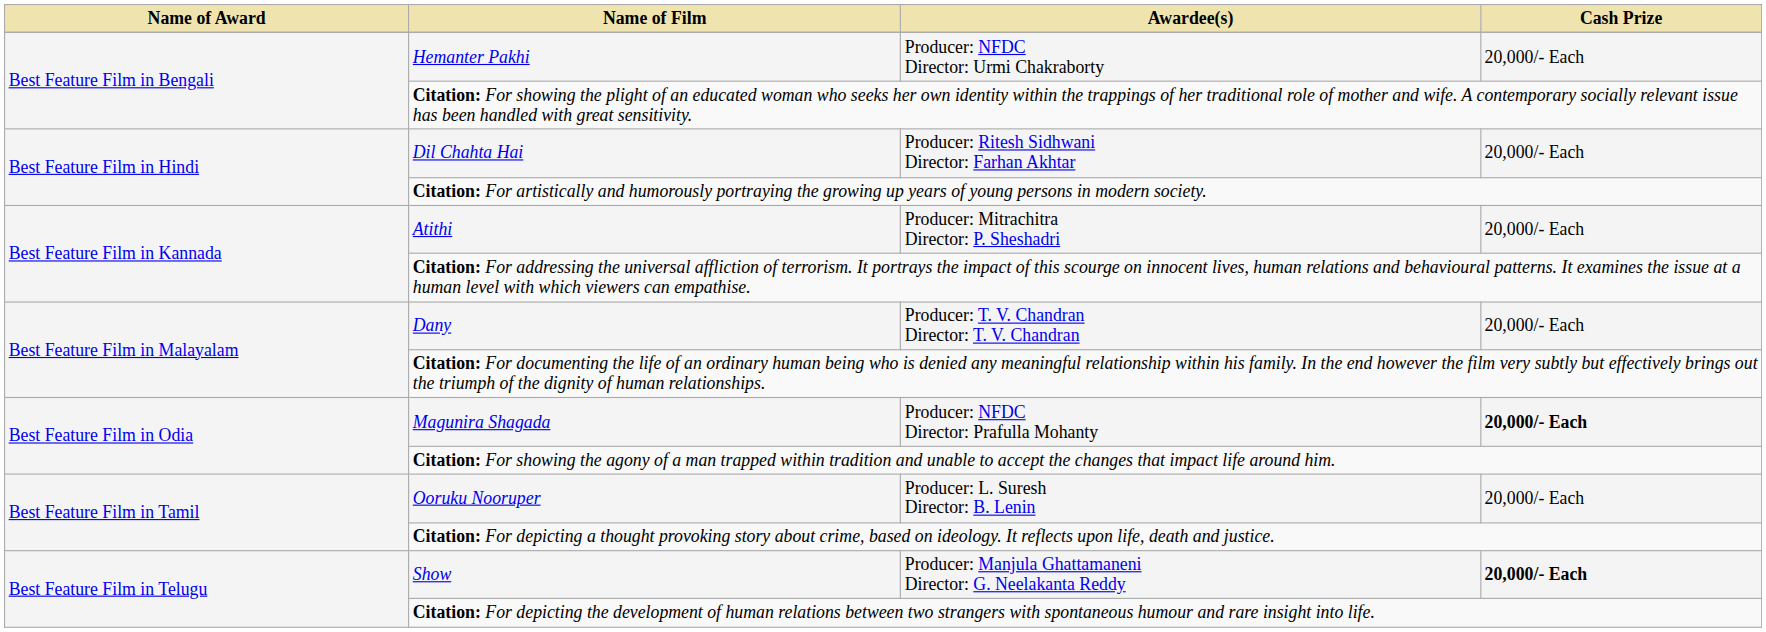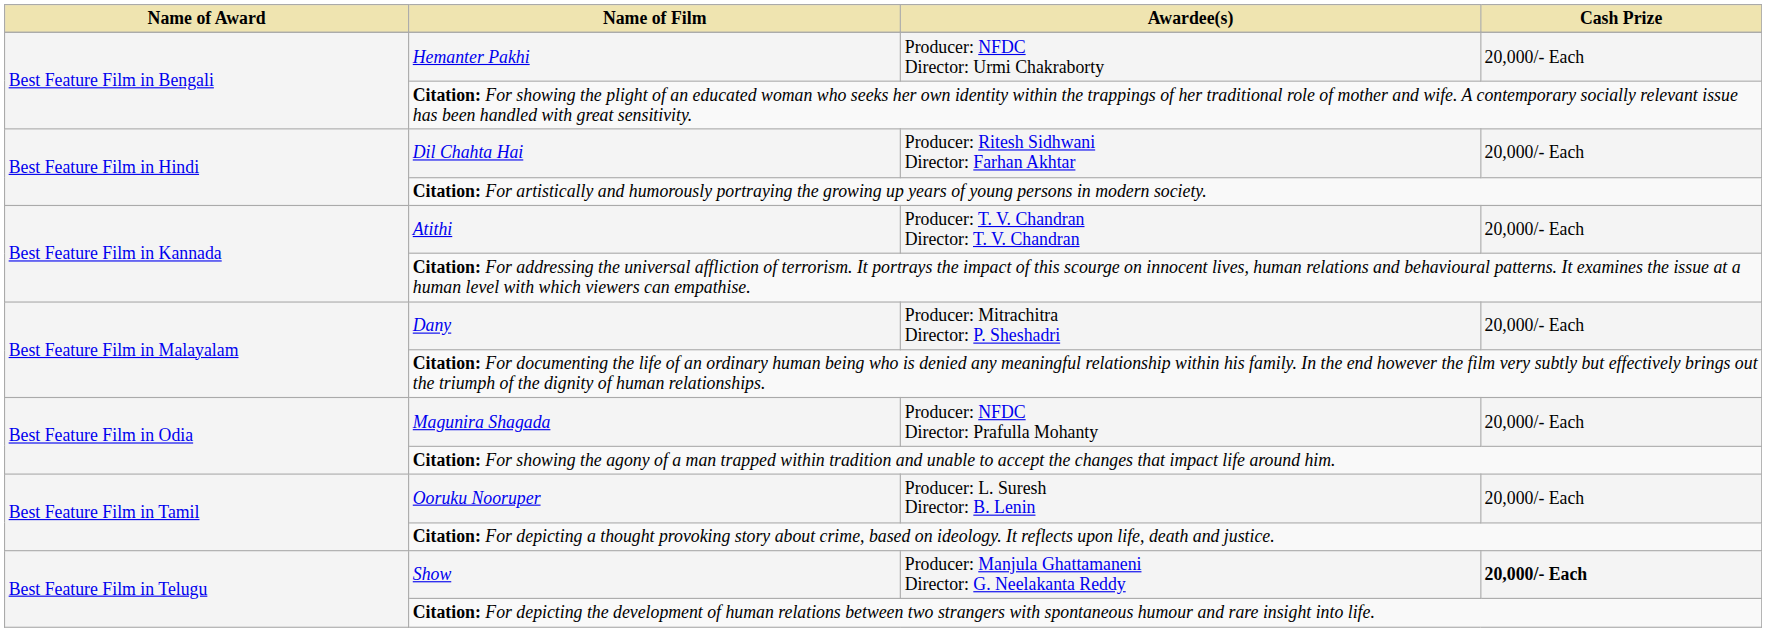 <table class="wikitable" style="width:100%;">
 <tr>
 <th style="background-color:#EFE4B0;width:23%;">Name of Award</th>
 <th style="background-color:#EFE4B0;width:28%;">Name of Film</th>
 <th style="background-color:#EFE4B0;width:33%;">Awardee(s)</th>
 <th style="background-color:#EFE4B0;width:16%;">Cash Prize</th>
 </tr>
 <tr style="background-color:#F4F4F4">
 </tr>
 <tr style="background-color:#F4F4F4">
 <td rowspan="2"><a href='#'>Best Feature Film in Bengali</a></td>
 <td><em><a href='#'>Hemanter Pakhi</a></em></td>
 <td>Producer: <a href='#'>NFDC</a><br>Director: Urmi Chakraborty</td>
 <td> 20,000/- Each</td>
 </tr>
 <tr style="background-color:#F9F9F9">
 <td colspan="3"><strong>Citation:</strong> <em>For showing the plight of an educated woman who seeks her own identity within the trappings of her traditional role of mother and wife. A contemporary socially relevant issue has been handled with great sensitivity.</em></td>
 </tr>
 <tr style="background-color:#F4F4F4">
 <td rowspan="2"><a href='#'>Best Feature Film in Hindi</a></td>
 <td><em><a href='#'>Dil Chahta Hai</a></em></td>
 <td>Producer: <a href='#'>Ritesh Sidhwani</a><br>Director: <a href='#'>Farhan Akhtar</a></td>
 <td> 20,000/- Each</td>
 </tr>
 <tr style="background-color:#F9F9F9">
 <td colspan="3"><strong>Citation:</strong> <em>For artistically and humorously portraying the growing up years of young persons in modern society.</em></td>
 </tr>
 <tr style="background-color:#F4F4F4">
 <td rowspan="2"><a href='#'>Best Feature Film in Kannada</a></td>
 <td><em><a href='#'>Atithi</a></em></td>
-<td>Producer: Mitrachitra<br>Director: <a href='#'>P. Sheshadri</a></td>
+<td>Producer: <a href='#'>T. V. Chandran</a><br>Director: <a href='#'>T. V. Chandran</a></td>
 <td> 20,000/- Each</td>
 </tr>
 <tr style="background-color:#F9F9F9">
 <td colspan="3"><strong>Citation:</strong> <em>For addressing the universal affliction of terrorism. It portrays the impact of this scourge on innocent lives, human relations and behavioural patterns. It examines the issue at a human level with which viewers can empathise.</em></td>
 </tr>
 <tr style="background-color:#F4F4F4">
 <td rowspan="2"><a href='#'>Best Feature Film in Malayalam</a></td>
 <td><em><a href='#'>Dany</a></em></td>
-<td>Producer: <a href='#'>T. V. Chandran</a><br>Director: <a href='#'>T. V. Chandran</a></td>
+<td>Producer: Mitrachitra<br>Director: <a href='#'>P. Sheshadri</a></td>
 <td> 20,000/- Each</td>
 </tr>
 <tr style="background-color:#F9F9F9">
 <td colspan="3"><strong>Citation:</strong> <em>For documenting the life of an ordinary human being who is denied any meaningful relationship within his family. In the end however the film very subtly but effectively brings out the triumph of the dignity of human relationships.</em></td>
 </tr>
 <tr style="background-color:#F4F4F4">
 <td rowspan="2"><a href='#'>Best Feature Film in Odia</a></td>
 <td><em><a href='#'>Magunira Shagada</a></em></td>
 <td>Producer: <a href='#'>NFDC</a><br>Director: Prafulla Mohanty</td>
-<td><strong> 20,000/- Each</strong></td>
+<td> 20,000/- Each</td>
 </tr>
 <tr style="background-color:#F9F9F9">
 <td colspan="3"><strong>Citation:</strong> <em>For showing the agony of a man trapped within tradition and unable to accept the changes that impact life around him.</em></td>
 </tr>
 <tr style="background-color:#F4F4F4">
 <td rowspan="2"><a href='#'>Best Feature Film in Tamil</a></td>
 <td><em><a href='#'>Ooruku Nooruper</a></em></td>
 <td>Producer: L. Suresh<br>Director: <a href='#'>B. Lenin</a></td>
 <td> 20,000/- Each</td>
 </tr>
 <tr style="background-color:#F9F9F9">
 <td colspan="3"><strong>Citation:</strong> <em>For depicting a thought provoking story about crime, based on ideology. It reflects upon life, death and justice.</em></td>
 </tr>
 <tr style="background-color:#F4F4F4">
 <td rowspan="2"><a href='#'>Best Feature Film in Telugu</a></td>
 <td><em><a href='#'>Show</a></em></td>
 <td>Producer: <a href='#'>Manjula Ghattamaneni</a><br>Director: <a href='#'>G. Neelakanta Reddy</a></td>
 <td><strong> 20,000/- Each</strong></td>
 </tr>
 <tr style="background-color:#F9F9F9">
 <td colspan="3"><strong>Citation:</strong> <em>For depicting the development of human relations between two strangers with spontaneous humour and rare insight into life.</em></td>
 </tr>
 </table>
